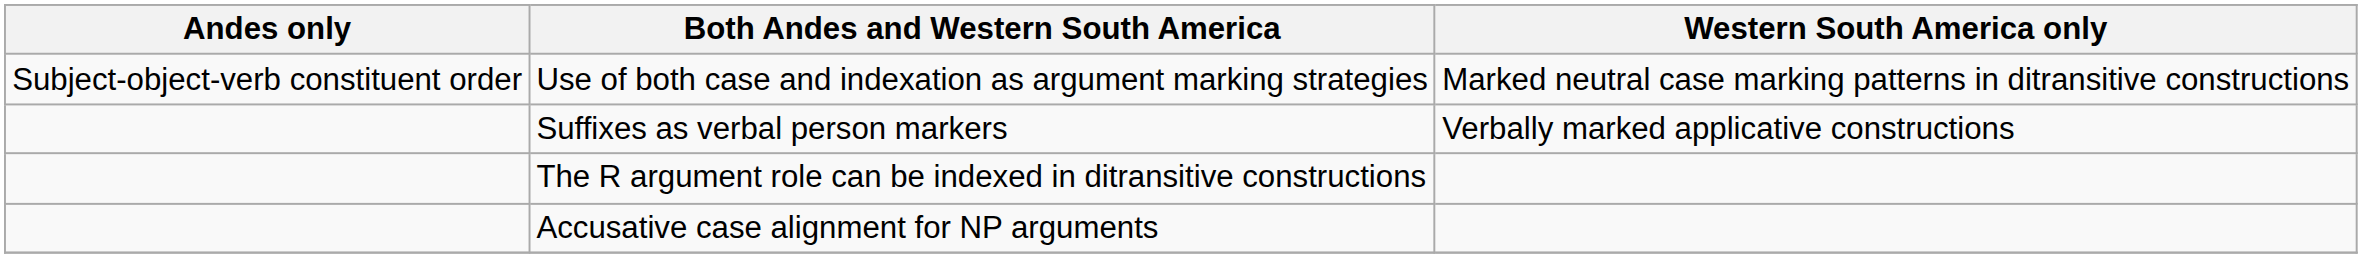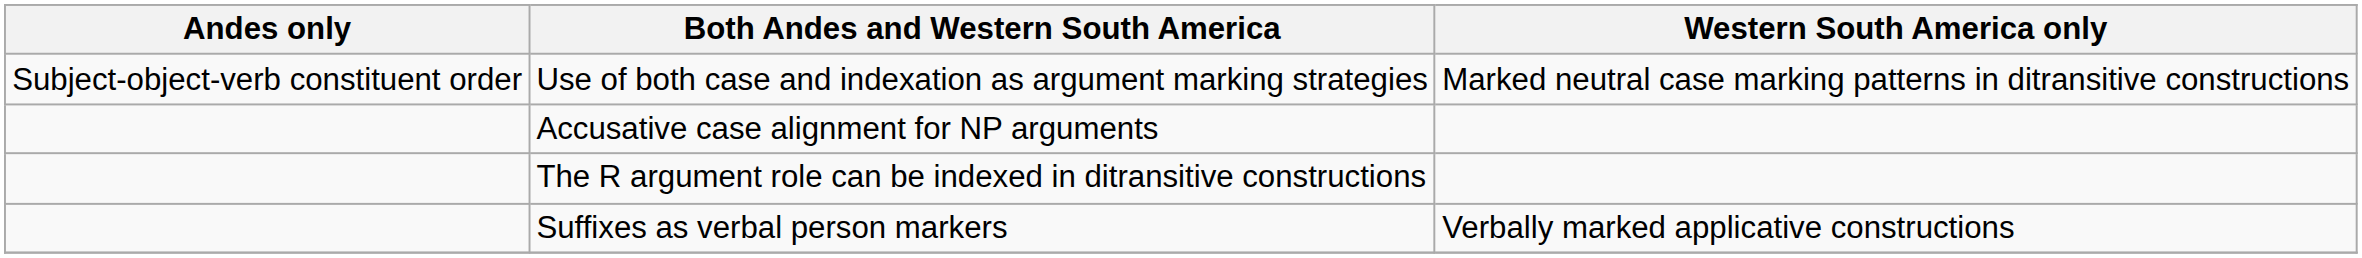 <table class="wikitable">
 <tr>
 <th>Andes only</th>
 <th>Both Andes and Western South America</th>
 <th>Western South America only</th>
 </tr>
 <tr>
 <td>Subject-object-verb constituent order</td>
 <td>Use of both case and indexation as argument marking strategies</td>
 <td>Marked neutral case marking patterns in ditransitive constructions</td>
 </tr>
 <tr>
 <td></td>
-<td>Suffixes as verbal person markers</td>
-<td>Verbally marked applicative constructions</td>
+<td>Accusative case alignment for NP arguments</td>
+<td></td>
 </tr>
 <tr>
 <td></td>
 <td>The R argument role can be indexed in ditransitive constructions</td>
 <td></td>
 </tr>
 <tr>
 <td></td>
-<td>Accusative case alignment for NP arguments</td>
-<td></td>
+<td>Suffixes as verbal person markers</td>
+<td>Verbally marked applicative constructions</td>
 </tr>
 <tr>
 </tr>
 </table>
